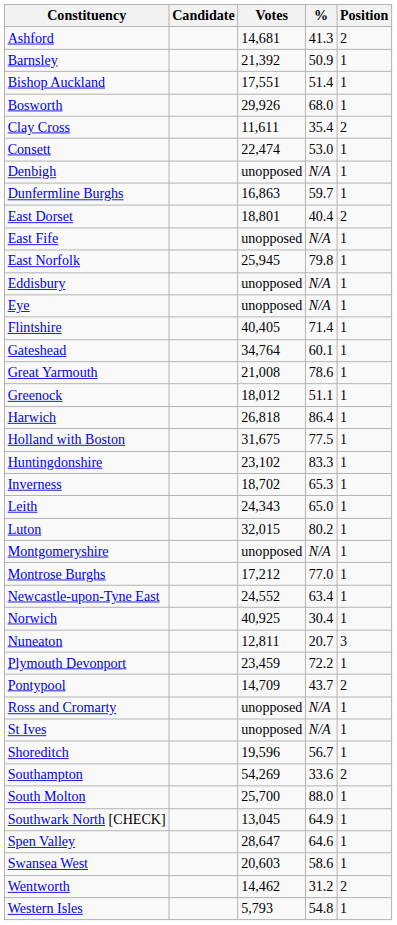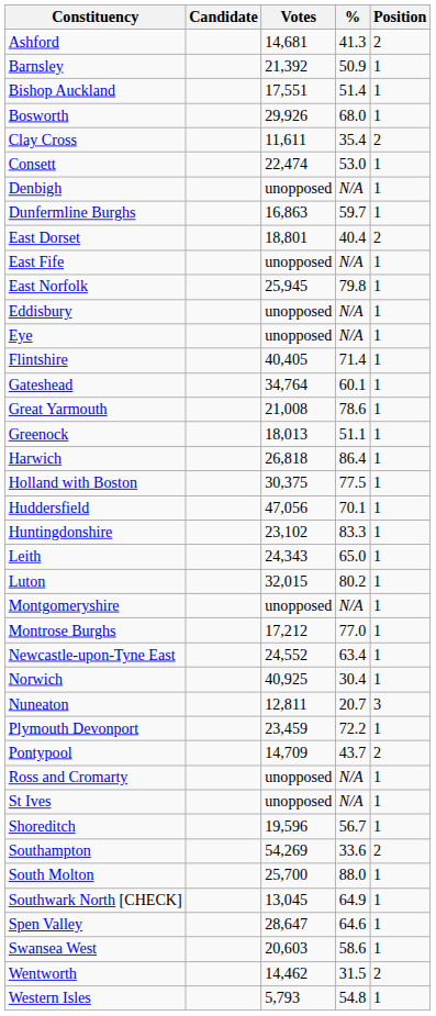 <table class="wikitable sortable">
 <tr>
 <th>Constituency</th>
 <th>Candidate</th>
 <th>Votes</th>
 <th>%</th>
 <th>Position</th>
 </tr>
 <tr>
 <td><a href='#'>Ashford</a></td>
 <td></td>
 <td>14,681</td>
 <td>41.3</td>
 <td>2</td>
 </tr>
 <tr>
 <td><a href='#'>Barnsley</a></td>
 <td></td>
 <td>21,392</td>
 <td>50.9</td>
 <td>1</td>
 </tr>
 <tr>
 <td><a href='#'>Bishop Auckland</a></td>
 <td></td>
 <td>17,551</td>
 <td>51.4</td>
 <td>1</td>
 </tr>
 <tr>
 <td><a href='#'>Bosworth</a></td>
 <td></td>
 <td>29,926</td>
 <td>68.0</td>
 <td>1</td>
 </tr>
 <tr>
 <td><a href='#'>Clay Cross</a></td>
 <td></td>
 <td>11,611</td>
 <td>35.4</td>
 <td>2</td>
 </tr>
 <tr>
 <td><a href='#'>Consett</a></td>
 <td></td>
 <td>22,474</td>
 <td>53.0</td>
 <td>1</td>
 </tr>
 <tr>
 <td><a href='#'>Denbigh</a></td>
 <td></td>
 <td>unopposed</td>
 <td><em>N/A</em></td>
 <td>1</td>
 </tr>
 <tr>
 <td><a href='#'>Dunfermline Burghs</a></td>
 <td></td>
 <td>16,863</td>
 <td>59.7</td>
 <td>1</td>
 </tr>
 <tr>
 <td><a href='#'>East Dorset</a></td>
 <td></td>
 <td>18,801</td>
 <td>40.4</td>
 <td>2</td>
 </tr>
 <tr>
 <td><a href='#'>East Fife</a></td>
 <td></td>
 <td>unopposed</td>
 <td><em>N/A</em></td>
 <td>1</td>
 </tr>
 <tr>
 <td><a href='#'>East Norfolk</a></td>
 <td></td>
 <td>25,945</td>
 <td>79.8</td>
 <td>1</td>
 </tr>
 <tr>
 <td><a href='#'>Eddisbury</a></td>
 <td></td>
 <td>unopposed</td>
 <td><em>N/A</em></td>
 <td>1</td>
 </tr>
 <tr>
 <td><a href='#'>Eye</a></td>
 <td></td>
 <td>unopposed</td>
 <td><em>N/A</em></td>
 <td>1</td>
 </tr>
 <tr>
 <td><a href='#'>Flintshire</a></td>
 <td></td>
 <td>40,405</td>
 <td>71.4</td>
 <td>1</td>
 </tr>
 <tr>
 <td><a href='#'>Gateshead</a></td>
 <td></td>
 <td>34,764</td>
 <td>60.1</td>
 <td>1</td>
 </tr>
 <tr>
 <td><a href='#'>Great Yarmouth</a></td>
 <td></td>
 <td>21,008</td>
 <td>78.6</td>
 <td>1</td>
 </tr>
 <tr>
 <td><a href='#'>Greenock</a></td>
 <td></td>
-<td>18,012</td>
+<td>18,013</td>
 <td>51.1</td>
 <td>1</td>
 </tr>
 <tr>
 <td><a href='#'>Harwich</a></td>
 <td></td>
 <td>26,818</td>
 <td>86.4</td>
 <td>1</td>
 </tr>
 <tr>
 <td><a href='#'>Holland with Boston</a></td>
 <td></td>
-<td>31,675</td>
+<td>30,375</td>
 <td>77.5</td>
+<td>1</td>
+</tr>
+<tr>
+<td><a href='#'>Huddersfield</a></td>
+<td></td>
+<td>47,056</td>
+<td>70.1</td>
 <td>1</td>
 </tr>
 <tr>
 <td><a href='#'>Huntingdonshire</a></td>
 <td></td>
 <td>23,102</td>
 <td>83.3</td>
-<td>1</td>
-</tr>
-<tr>
-<td><a href='#'>Inverness</a></td>
-<td></td>
-<td>18,702</td>
-<td>65.3</td>
 <td>1</td>
 </tr>
 <tr>
 <td><a href='#'>Leith</a></td>
 <td></td>
 <td>24,343</td>
 <td>65.0</td>
 <td>1</td>
 </tr>
 <tr>
 <td><a href='#'>Luton</a></td>
 <td></td>
 <td>32,015</td>
 <td>80.2</td>
 <td>1</td>
 </tr>
 <tr>
 <td><a href='#'>Montgomeryshire</a></td>
 <td></td>
 <td>unopposed</td>
 <td><em>N/A</em></td>
 <td>1</td>
 </tr>
 <tr>
 <td><a href='#'>Montrose Burghs</a></td>
 <td></td>
 <td>17,212</td>
 <td>77.0</td>
 <td>1</td>
 </tr>
 <tr>
 <td><a href='#'>Newcastle-upon-Tyne East</a></td>
 <td></td>
 <td>24,552</td>
 <td>63.4</td>
 <td>1</td>
 </tr>
 <tr>
 <td><a href='#'>Norwich</a></td>
 <td></td>
 <td>40,925</td>
 <td>30.4</td>
 <td>1</td>
 </tr>
 <tr>
 <td><a href='#'>Nuneaton</a></td>
 <td></td>
 <td>12,811</td>
 <td>20.7</td>
 <td>3</td>
 </tr>
 <tr>
 <td><a href='#'>Plymouth Devonport</a></td>
 <td></td>
 <td>23,459</td>
 <td>72.2</td>
 <td>1</td>
 </tr>
 <tr>
 <td><a href='#'>Pontypool</a></td>
 <td></td>
 <td>14,709</td>
 <td>43.7</td>
 <td>2</td>
 </tr>
 <tr>
 <td><a href='#'>Ross and Cromarty</a></td>
 <td></td>
 <td>unopposed</td>
 <td><em>N/A</em></td>
 <td>1</td>
 </tr>
 <tr>
 <td><a href='#'>St Ives</a></td>
 <td></td>
 <td>unopposed</td>
 <td><em>N/A</em></td>
 <td>1</td>
 </tr>
 <tr>
 <td><a href='#'>Shoreditch</a></td>
 <td></td>
 <td>19,596</td>
 <td>56.7</td>
 <td>1</td>
 </tr>
 <tr>
 <td><a href='#'>Southampton</a></td>
 <td></td>
 <td>54,269</td>
 <td>33.6</td>
 <td>2</td>
 </tr>
 <tr>
 <td><a href='#'>South Molton</a></td>
 <td></td>
 <td>25,700</td>
 <td>88.0</td>
 <td>1</td>
 </tr>
 <tr>
 <td><a href='#'>Southwark North</a> [CHECK]</td>
 <td></td>
 <td>13,045</td>
 <td>64.9</td>
 <td>1</td>
 </tr>
 <tr>
 <td><a href='#'>Spen Valley</a></td>
 <td></td>
 <td>28,647</td>
 <td>64.6</td>
 <td>1</td>
 </tr>
 <tr>
 <td><a href='#'>Swansea West</a></td>
 <td></td>
 <td>20,603</td>
 <td>58.6</td>
 <td>1</td>
 </tr>
 <tr>
 <td><a href='#'>Wentworth</a></td>
 <td></td>
 <td>14,462</td>
-<td>31.2</td>
+<td>31.5</td>
 <td>2</td>
 </tr>
 <tr>
 <td><a href='#'>Western Isles</a></td>
 <td></td>
 <td>5,793</td>
 <td>54.8</td>
 <td>1</td>
 </tr>
 </table>
